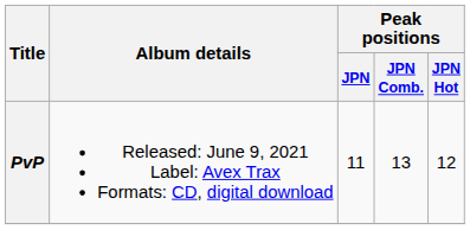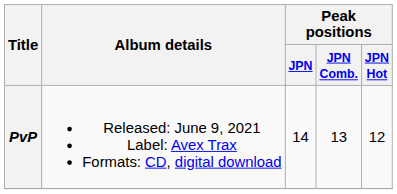 <table class="wikitable plainrowheaders" style="text-align:center;">
 <tr>
 <th scope="col" rowspan="2">Title</th>
 <th scope="col" rowspan="2">Album details</th>
 <th scope="col" colspan="3">Peak<br> positions</th>
 </tr>
 <tr>
 <th scope="col" colspan="1"><small><a href='#'>JPN</a></small><br></th>
 <th scope="col" colspan="1"><small><a href='#'>JPN<br>Comb.</a></small><br></th>
 <th scope="col" colspan="1"><small><a href='#'>JPN<br>Hot</a></small><br></th>
 </tr>
 <tr>
 <th scope="row"><em>PvP</em></th>
 <td><br><ul><li>Released: June 9, 2021</li><li>Label: <a href='#'>Avex Trax</a></li><li>Formats: <a href='#'>CD</a>, <a href='#'>digital download</a></li></ul></td>
-<td>11</td>
+<td>14</td>
 <td>13</td>
 <td>12</td>
 </tr>
 <tr>
 </tr>
 </table>
